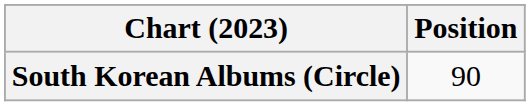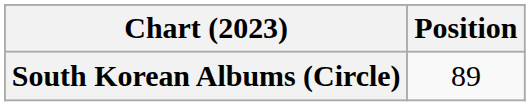 <table class="wikitable plainrowheaders" style="text-align:center">
 <tr>
 <th scope="col">Chart (2023)</th>
 <th scope="col">Position</th>
 </tr>
 <tr>
 <th scope="row">South Korean Albums (Circle)</th>
-<td>90</td>
+<td>89</td>
 </tr>
 </table>
